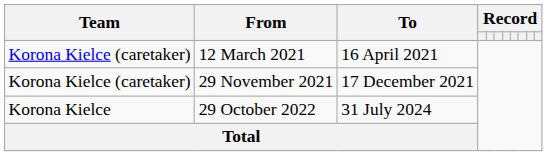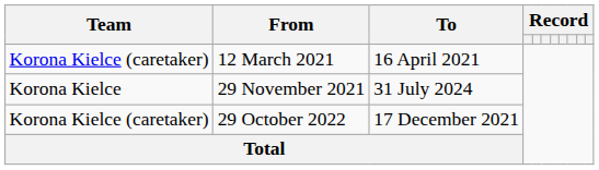 <table class="wikitable" style="text-align: center">
 <tr>
 <th rowspan="2">Team</th>
 <th rowspan="2">From</th>
 <th rowspan="2">To</th>
 <th colspan="8">Record</th>
 </tr>
 <tr>
 <th></th>
 <th></th>
 <th></th>
 <th></th>
 <th></th>
 <th></th>
 <th></th>
 <th></th>
 </tr>
 <tr>
 <td align=left><a href='#'>Korona Kielce</a> (caretaker)</td>
 <td align=left>12 March 2021</td>
 <td align=left>16 April 2021<br></td>
 </tr>
 <tr>
-<td align=left>Korona Kielce (caretaker)</td>
+<td align=left>Korona Kielce</td>
 <td align=left>29 November 2021</td>
-<td align=left>17 December 2021<br></td>
+<td align=left>31 July 2024<br></td>
 </tr>
 <tr>
-<td align=left>Korona Kielce</td>
+<td align=left>Korona Kielce (caretaker)</td>
 <td align=left>29 October 2022</td>
-<td align=left>31 July 2024<br></td>
+<td align=left>17 December 2021<br></td>
 </tr>
 <tr>
 <th colspan="3">Total<br></th>
 </tr>
 </table>
